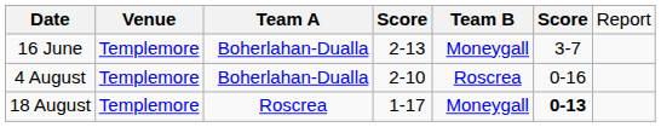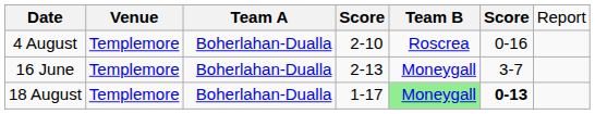 <table class="wikitable">
 <tr>
 <th>Date</th>
 <th>Venue</th>
 <th>Team A</th>
 <th>Score</th>
 <th>Team B</th>
 <th>Score</th>
 <td>Report</td>
 </tr>
 <tr align="center">
+<td>4 August</td>
+<td><a href='#'>Templemore</a></td>
+<td>  <a href='#'>Boherlahan-Dualla</a></td>
+<td>  2-10</td>
+<td>  <a href='#'>Roscrea</a></td>
+<td>  0-16</td>
+<td></td>
+</tr>
+<tr align="center">
 <td>16 June</td>
 <td><a href='#'>Templemore</a></td>
 <td>  <a href='#'>Boherlahan-Dualla</a></td>
 <td>  2-13</td>
 <td>  <a href='#'>Moneygall</a></td>
 <td>  3-7</td>
 <td> </td>
 </tr>
 <tr align="center">
-<td>4 August</td>
+<td>18 August</td>
 <td><a href='#'>Templemore</a></td>
 <td>  <a href='#'>Boherlahan-Dualla</a></td>
-<td>  2-10</td>
-<td>  <a href='#'>Roscrea</a></td>
-<td>  0-16</td>
-<td></td>
-</tr>
-<tr align="center">
-<td>18 August</td>
-<td><a href='#'>Templemore</a></td>
-<td>  <a href='#'>Roscrea</a></td>
 <td>  1-17</td>
-<td>  <a href='#'>Moneygall</a></td>
+<td style="background: lightgreen;">  <a href='#'>Moneygall</a></td>
 <td><strong>  0-13</strong></td>
 <td></td>
 </tr>
 </table>
